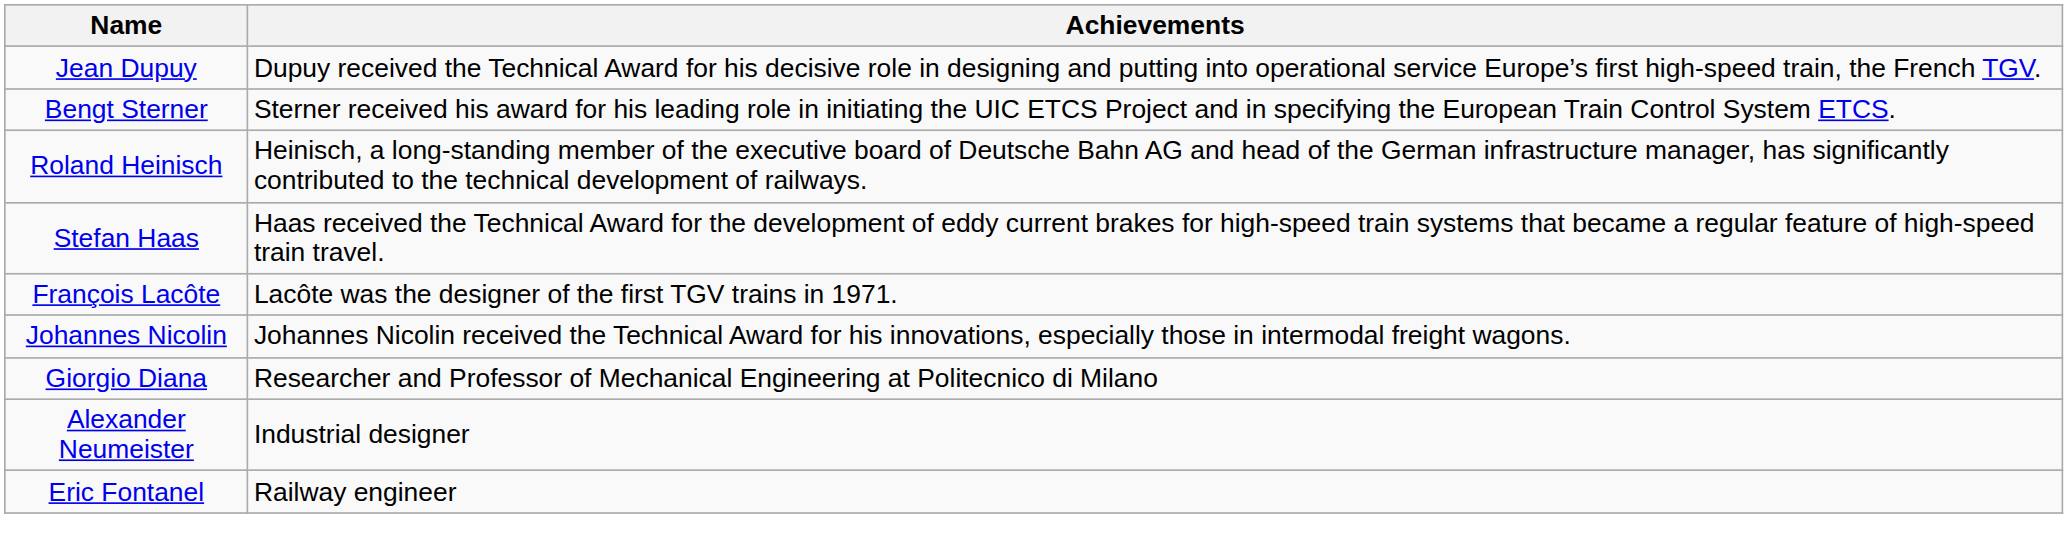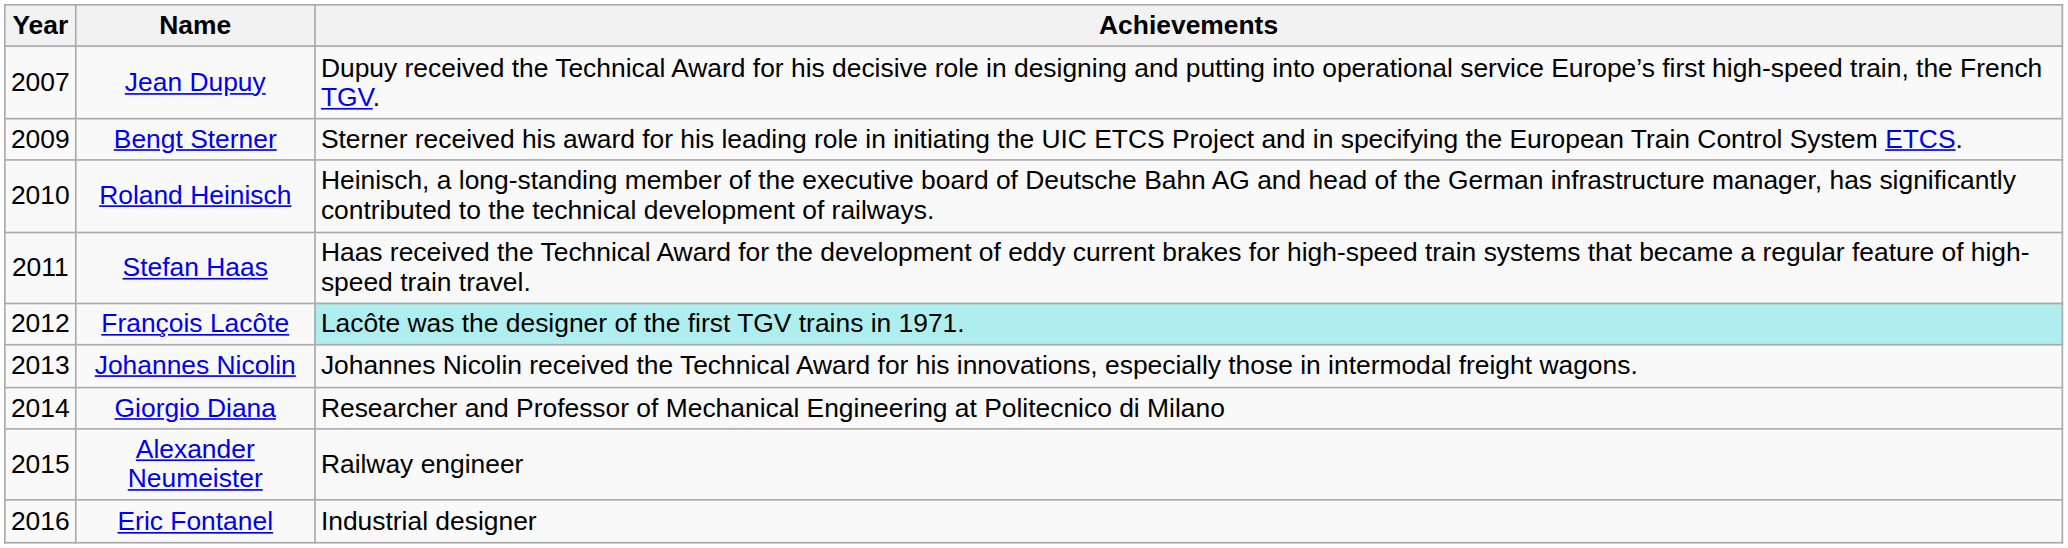 <table class="wikitable">
 <tr>
+<th><strong>Year</strong></th>
 <th><strong>Name</strong></th>
 <th><strong>Achievements</strong></th>
 </tr>
 <tr>
+<td align="center">2007</td>
 <td align="center"><a href='#'>Jean Dupuy</a></td>
 <td>Dupuy received the Technical Award for his decisive role in designing and putting into operational service Europe’s first high-speed train, the French <a href='#'>TGV</a>.</td>
 </tr>
 <tr>
+<td align="center">2009</td>
 <td align="center"><a href='#'>Bengt Sterner</a></td>
 <td>Sterner received his award for his leading role in initiating the UIC ETCS Project and in specifying the European Train Control System <a href='#'>ETCS</a>.</td>
 </tr>
 <tr>
+<td align="center">2010</td>
 <td align="center"><a href='#'>Roland Heinisch</a></td>
 <td>Heinisch, a long-standing member of the executive board of Deutsche Bahn AG and head of the German infrastructure manager, has significantly contributed to the technical development of railways.</td>
 </tr>
 <tr>
+<td align="center">2011</td>
 <td align="center"><a href='#'>Stefan Haas</a></td>
 <td>Haas received the Technical Award for the development of eddy current brakes for high-speed train systems that became a regular feature of high-speed train travel.</td>
 </tr>
 <tr>
+<td align="center">2012</td>
 <td align="center"><a href='#'>François Lacôte</a></td>
-<td>Lacôte was the designer of the first TGV trains in 1971.</td>
+<td style="background: paleturquoise;">Lacôte was the designer of the first TGV trains in 1971.</td>
 </tr>
 <tr>
+<td align="center">2013</td>
 <td align="center"><a href='#'>Johannes Nicolin</a></td>
 <td>Johannes Nicolin received the Technical Award for his innovations, especially those in intermodal freight wagons.</td>
 </tr>
 <tr>
+<td align="center">2014</td>
 <td align="center"><a href='#'>Giorgio Diana</a></td>
 <td>Researcher and Professor of Mechanical Engineering at Politecnico di Milano</td>
 </tr>
 <tr>
+<td align="center">2015</td>
 <td align="center"><a href='#'>Alexander Neumeister</a></td>
+<td>Railway engineer</td>
+</tr>
+<tr>
+<td align="center">2016</td>
+<td align="center"><a href='#'>Eric Fontanel</a></td>
 <td>Industrial designer</td>
 </tr>
-<tr>
-<td align="center"><a href='#'>Eric Fontanel</a></td>
-<td>Railway engineer</td>
-</tr>
 </table>
